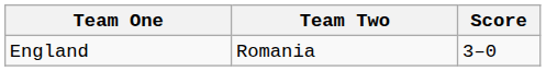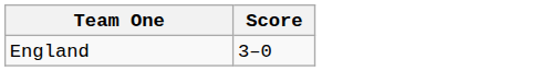 <table class="wikitable">
 <tr>
 <th width=150>Team One</th>
-<th width=150>Team Two</th>
 <th width=50>Score</th>
 </tr>
 <tr>
 <td>England</td>
-<td>Romania</td>
 <td>3–0</td>
 </tr>
 </table>
